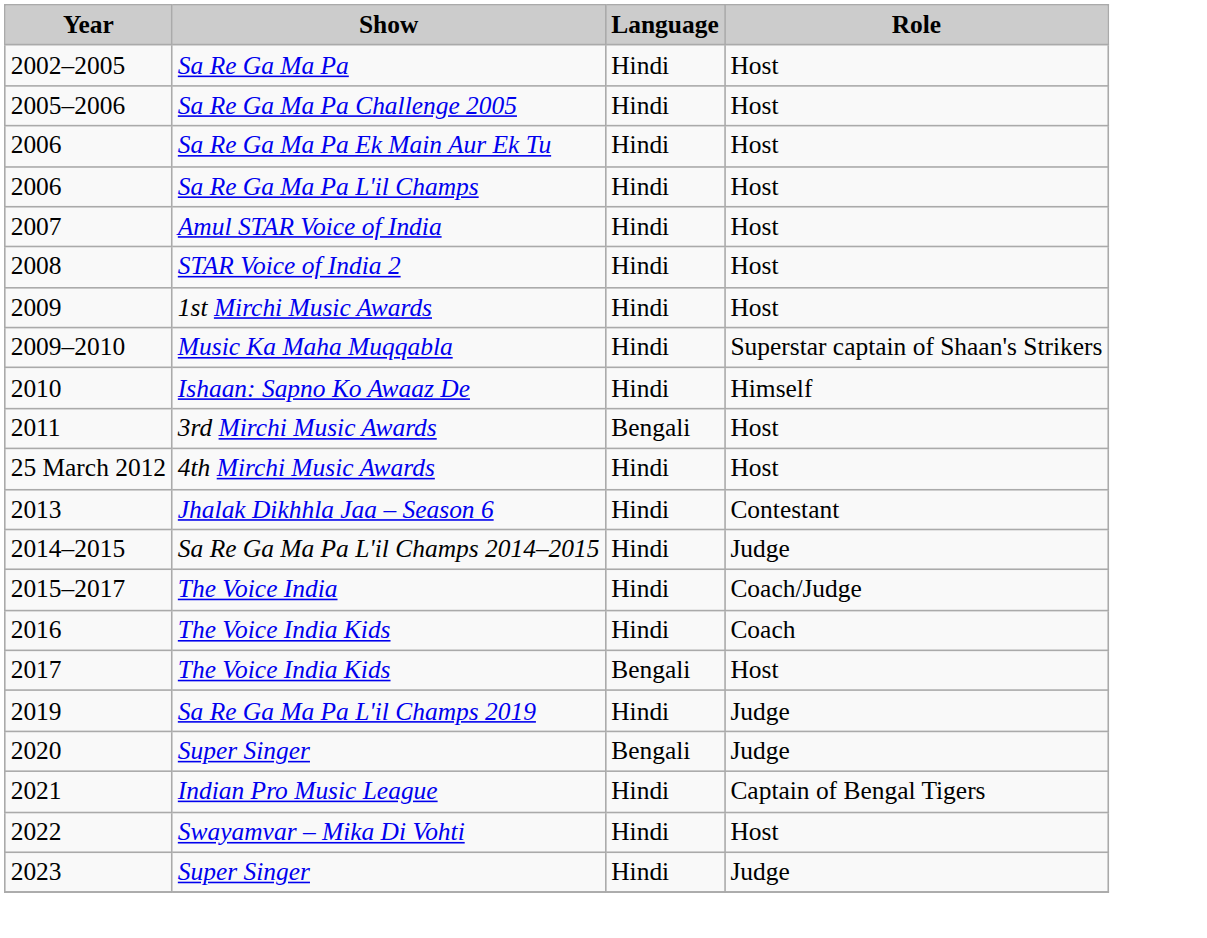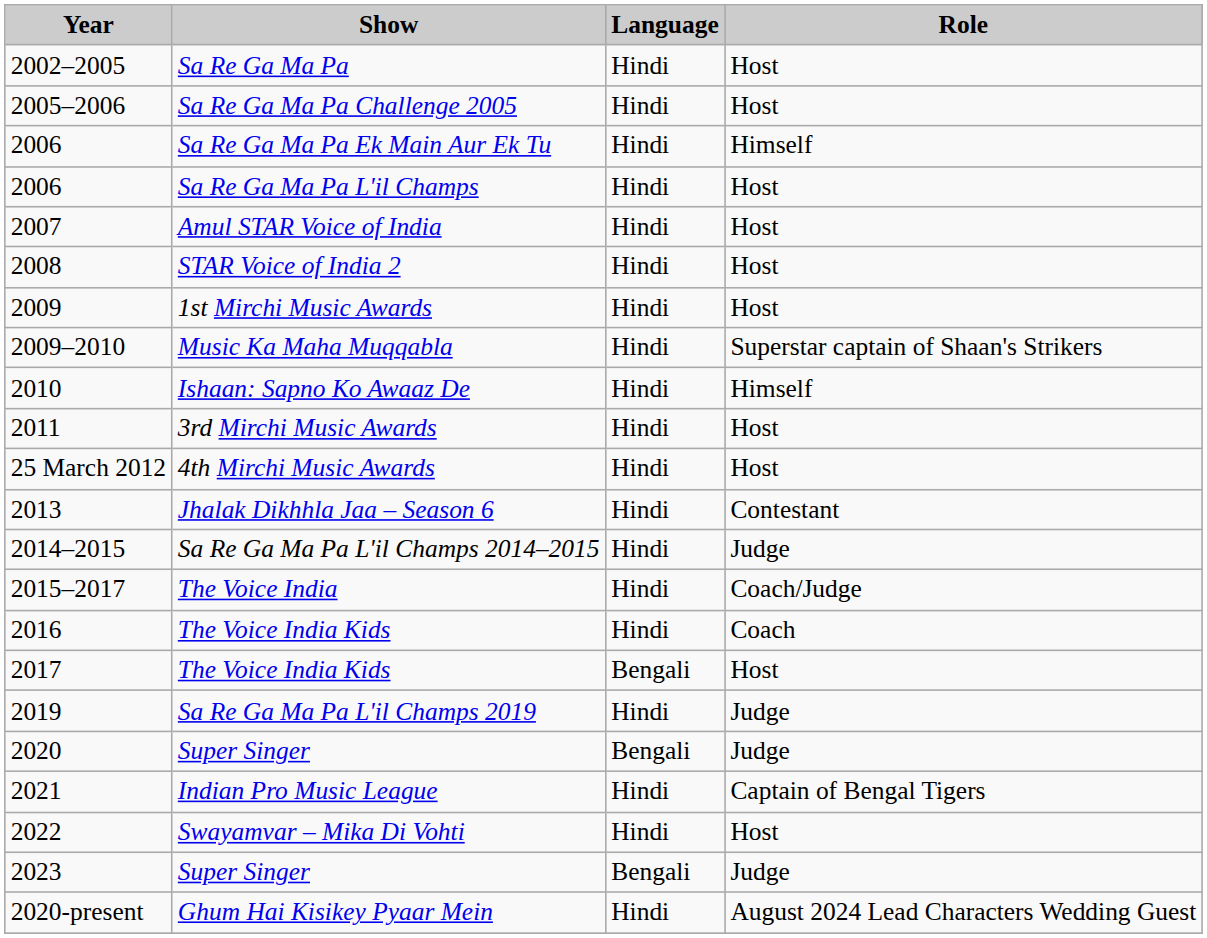 <table class="wikitable" style="font-size:100%;">
 <tr>
 <th style="background:#CCCCCC;">Year</th>
 <th style="background:#CCCCCC;">Show</th>
 <th style="background:#CCCCCC;">Language</th>
 <th style="background:#CCCCCC;">Role</th>
 </tr>
 <tr>
 <td>2002–2005</td>
 <td><em><a href='#'>Sa Re Ga Ma Pa</a></em></td>
 <td>Hindi</td>
 <td>Host</td>
 </tr>
 <tr>
 <td>2005–2006</td>
 <td><em><a href='#'>Sa Re Ga Ma Pa Challenge 2005</a></em></td>
 <td>Hindi</td>
 <td>Host</td>
 </tr>
 <tr>
 <td>2006</td>
 <td><em><a href='#'>Sa Re Ga Ma Pa Ek Main Aur Ek Tu</a></em></td>
 <td>Hindi</td>
-<td>Host</td>
+<td>Himself</td>
 </tr>
 <tr>
 <td>2006</td>
 <td><em><a href='#'>Sa Re Ga Ma Pa L'il Champs</a></em></td>
 <td>Hindi</td>
 <td>Host</td>
 </tr>
 <tr>
 <td>2007</td>
 <td><em><a href='#'>Amul STAR Voice of India</a></em></td>
 <td>Hindi</td>
 <td>Host</td>
 </tr>
 <tr>
 <td>2008</td>
 <td><em><a href='#'>STAR Voice of India 2</a></em></td>
 <td>Hindi</td>
 <td>Host</td>
 </tr>
 <tr>
 <td>2009</td>
 <td><em>1st <a href='#'>Mirchi Music Awards</a></em></td>
 <td>Hindi</td>
 <td>Host</td>
 </tr>
 <tr>
 <td>2009–2010</td>
 <td><em><a href='#'>Music Ka Maha Muqqabla</a></em></td>
 <td>Hindi</td>
 <td>Superstar captain of Shaan's Strikers</td>
 </tr>
 <tr>
 <td>2010</td>
 <td><em><a href='#'>Ishaan: Sapno Ko Awaaz De</a></em></td>
 <td>Hindi</td>
 <td>Himself</td>
 </tr>
 <tr>
 <td>2011</td>
 <td><em>3rd <a href='#'>Mirchi Music Awards</a></em></td>
-<td>Bengali</td>
+<td>Hindi</td>
 <td>Host</td>
 </tr>
 <tr>
 <td>25 March 2012</td>
 <td><em>4th <a href='#'>Mirchi Music Awards</a></em></td>
 <td>Hindi</td>
 <td>Host</td>
 </tr>
 <tr>
 <td>2013</td>
 <td><em><a href='#'>Jhalak Dikhhla Jaa – Season 6</a></em></td>
 <td>Hindi</td>
 <td>Contestant</td>
 </tr>
 <tr>
 <td>2014–2015</td>
 <td><em>Sa Re Ga Ma Pa L'il Champs 2014–2015</em></td>
 <td>Hindi</td>
 <td>Judge</td>
 </tr>
 <tr>
 <td>2015–2017</td>
 <td><em><a href='#'>The Voice India</a></em></td>
 <td>Hindi</td>
 <td>Coach/Judge</td>
 </tr>
 <tr>
 <td>2016</td>
 <td><em><a href='#'>The Voice India Kids</a></em></td>
 <td>Hindi</td>
 <td>Coach</td>
 </tr>
 <tr>
 <td>2017</td>
 <td><em><a href='#'>The Voice India Kids</a></em></td>
 <td>Bengali</td>
 <td>Host</td>
 </tr>
 <tr>
 <td>2019</td>
 <td><em><a href='#'>Sa Re Ga Ma Pa L'il Champs 2019</a></em></td>
 <td>Hindi</td>
 <td>Judge</td>
 </tr>
 <tr>
 <td>2020</td>
 <td><em><a href='#'>Super Singer</a></em></td>
 <td>Bengali</td>
 <td>Judge</td>
 </tr>
 <tr>
 <td>2021</td>
 <td><em><a href='#'>Indian Pro Music League</a></em></td>
 <td>Hindi</td>
 <td>Captain of Bengal Tigers</td>
 </tr>
 <tr>
 <td>2022</td>
 <td><em><a href='#'>Swayamvar – Mika Di Vohti</a></em></td>
 <td>Hindi</td>
 <td>Host</td>
 </tr>
 <tr>
 <td>2023</td>
 <td><a href='#'><em>Super Singer</em></a></td>
+<td>Bengali</td>
+<td>Judge</td>
+</tr>
+<tr>
+<td>2020-present</td>
+<td><em><a href='#'>Ghum Hai Kisikey Pyaar Mein</a></em></td>
 <td>Hindi</td>
-<td>Judge</td>
+<td>August 2024 Lead Characters Wedding Guest</td>
 </tr>
 <tr>
 </tr>
 </table>
